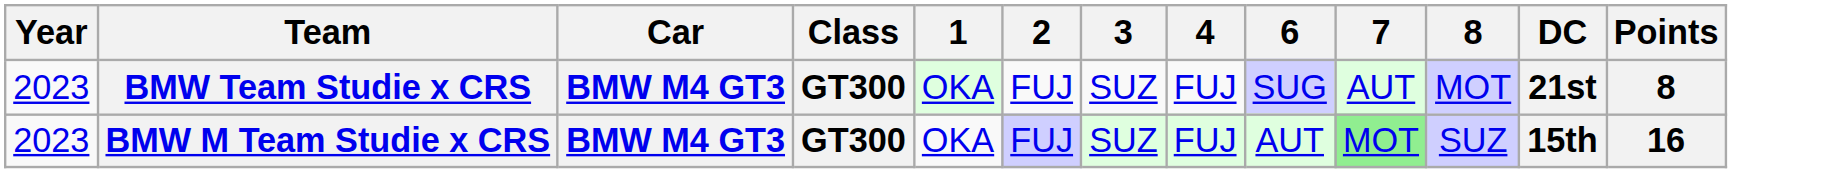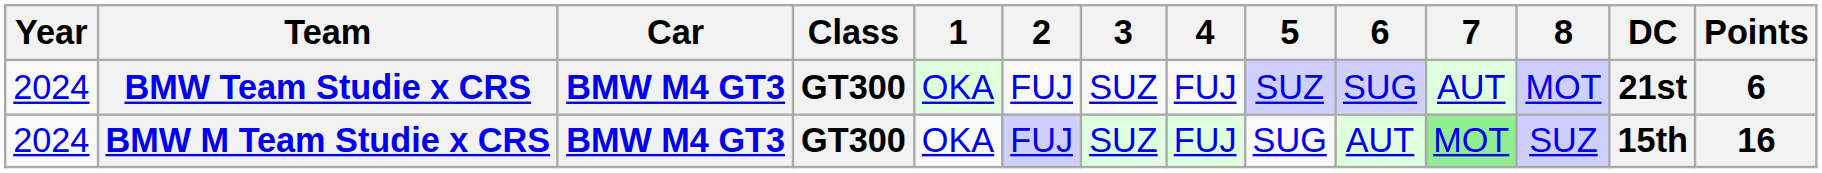 <table class="wikitable" style="text-align:center; font-size:90%">
 <tr>
 <th>Year</th>
 <th>Team</th>
 <th>Car</th>
 <th>Class</th>
 <th>1</th>
 <th>2</th>
 <th>3</th>
 <th>4</th>
+<th>5</th>
 <th>6</th>
 <th>7</th>
 <th>8</th>
 <th>DC</th>
 <th>Points</th>
 </tr>
 <tr>
-<td><a href='#'>2023</a></td>
+<td><a href='#'>2024</a></td>
 <th><a href='#'>BMW Team Studie x CRS</a></th>
 <th><a href='#'>BMW M4 GT3</a></th>
 <th>GT300</th>
 <td style="background:#DFFFDF;"><a href='#'>OKA</a><br></td>
 <td><a href='#'>FUJ</a></td>
 <td><a href='#'>SUZ</a></td>
 <td><a href='#'>FUJ</a></td>
+<td style="background:#CFCFFF;"><a href='#'>SUZ</a><br></td>
 <td style="background:#CFCFFF;"><a href='#'>SUG</a><br></td>
 <td style="background:#DFFFDF;"><a href='#'>AUT</a><br></td>
 <td style="background:#CFCFFF;"><a href='#'>MOT</a><br></td>
 <th>21st</th>
-<th>8</th>
+<th>6</th>
 </tr>
 <tr>
-<td><a href='#'>2023</a></td>
+<td><a href='#'>2024</a></td>
 <th><a href='#'>BMW M Team Studie x CRS</a></th>
 <th><a href='#'>BMW M4 GT3</a></th>
 <th>GT300</th>
 <td><a href='#'>OKA</a></td>
 <td style="background:#CFCFFF;"><a href='#'>FUJ</a><br></td>
 <td style="background:#DFFFDF;"><a href='#'>SUZ</a><br></td>
 <td style="background:#DFFFDF;"><a href='#'>FUJ</a><br></td>
+<td><a href='#'>SUG</a></td>
 <td style="background:#DFFFDF;"><a href='#'>AUT</a><br></td>
 <td style="background: lightgreen;"><a href='#'>MOT</a></td>
 <td style="background:#CFCFFF;"><a href='#'>SUZ</a><br></td>
 <th>15th</th>
 <th>16</th>
 </tr>
 </table>
